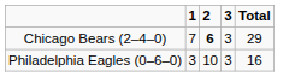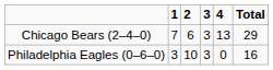 <table class="wikitable" 80%>
 <tr>
 <td></td>
 <td><strong>1</strong></td>
 <td><strong>2</strong></td>
 <td><strong>3</strong></td>
+<td><strong>4</strong></td>
 <td><strong>Total</strong></td>
 </tr>
 <tr style="text-align:center;" bgcolor="">
 <td>Chicago Bears (2–4–0)</td>
 <td>7</td>
-<td><strong>6</strong></td>
+<td>6</td>
 <td>3</td>
+<td>13</td>
 <td>29</td>
 </tr>
 <tr style="text-align:center;" bgcolor="">
 <td>Philadelphia Eagles (0–6–0)</td>
 <td>3</td>
 <td>10</td>
 <td>3</td>
+<td>0</td>
 <td>16</td>
 </tr>
 </table>
